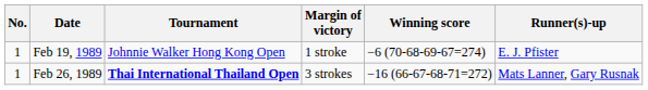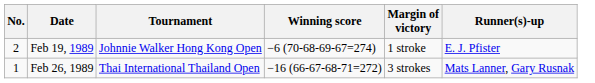 <table class="wikitable" style="font-size:95%;">
 <tr>
 <th>No.</th>
 <th>Date</th>
 <th>Tournament</th>
+<th>Winning score</th>
 <th>Margin of<br>victory</th>
-<th>Winning score</th>
 <th>Runner(s)-up</th>
 </tr>
 <tr>
-<td align=center>1</td>
+<td align=center>2</td>
 <td align=right>Feb 19, <a href='#'>1989</a></td>
 <td><a href='#'>Johnnie Walker Hong Kong Open</a></td>
+<td>−6 (70-68-69-67=274)</td>
 <td>1 stroke</td>
-<td>−6 (70-68-69-67=274)</td>
 <td> <a href='#'>E. J. Pfister</a></td>
 </tr>
 <tr>
 <td align=center>1</td>
 <td align=right>Feb 26, 1989</td>
-<td><strong><a href='#'>Thai International Thailand Open</a></strong></td>
+<td><a href='#'>Thai International Thailand Open</a></td>
+<td>−16 (66-67-68-71=272)</td>
 <td>3 strokes</td>
-<td>−16 (66-67-68-71=272)</td>
 <td> <a href='#'>Mats Lanner</a>,  <a href='#'>Gary Rusnak</a></td>
 </tr>
 </table>
